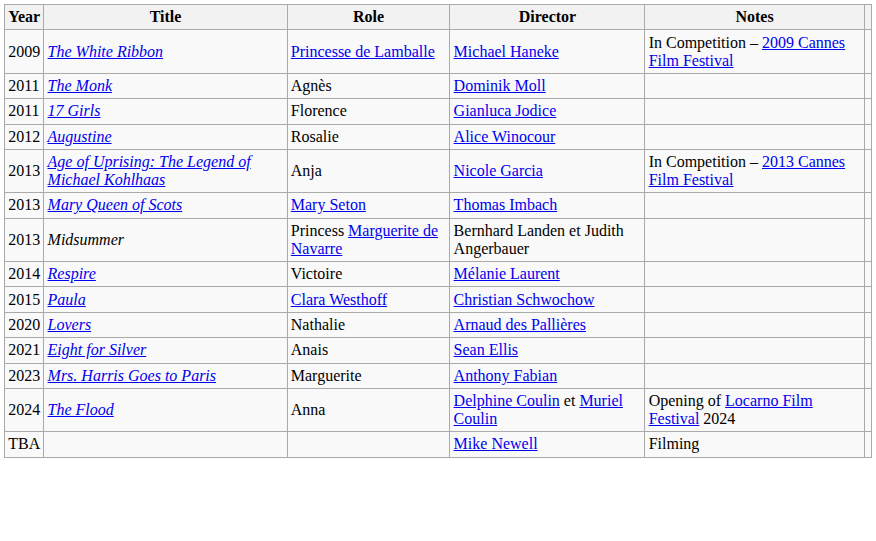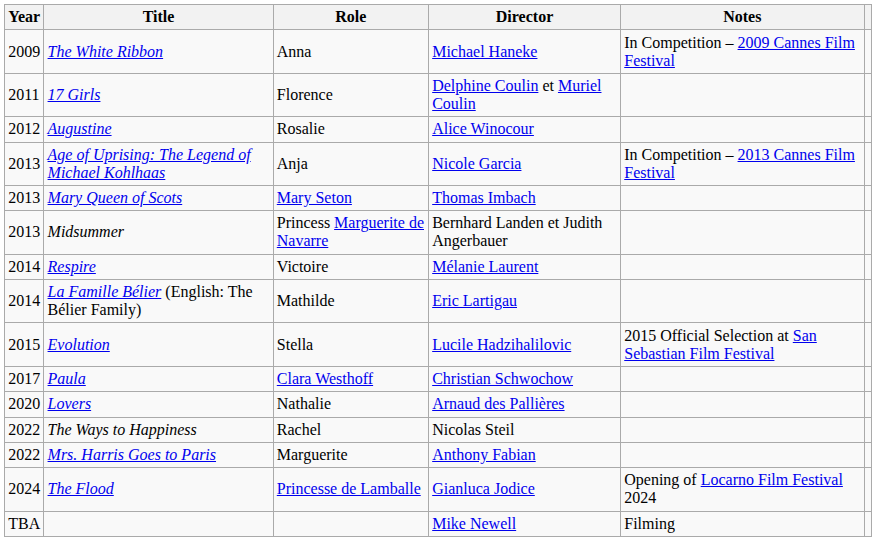 <table class="wikitable sortable">
 <tr>
 <th scope="col">Year</th>
 <th scope="col">Title</th>
 <th scope="col">Role</th>
 <th scope="col">Director</th>
 <th scope="col" class="unsortable">Notes</th>
 <th scope="col" class="unsortable"></th>
 </tr>
 <tr>
 <td>2009</td>
 <td><em><a href='#'>The White Ribbon</a></em></td>
-<td><a href='#'>Princesse de Lamballe</a></td>
+<td>Anna</td>
 <td><a href='#'>Michael Haneke</a></td>
 <td>In Competition – <a href='#'>2009 Cannes Film Festival</a></td>
 <td></td>
 </tr>
 <tr>
 <td>2011</td>
-<td><em><a href='#'>The Monk</a></em></td>
-<td>Agnès</td>
-<td><a href='#'>Dominik Moll</a></td>
-<td></td>
-<td></td>
-</tr>
-<tr>
-<td>2011</td>
 <td><em><a href='#'>17 Girls</a></em></td>
 <td>Florence</td>
-<td><a href='#'>Gianluca Jodice</a></td>
+<td><a href='#'>Delphine Coulin</a> et <a href='#'>Muriel Coulin</a></td>
 <td></td>
 <td></td>
 </tr>
 <tr>
 <td>2012</td>
 <td><a href='#'><em>Augustine</em></a></td>
 <td>Rosalie</td>
 <td><a href='#'>Alice Winocour</a></td>
 <td></td>
 <td></td>
 </tr>
 <tr>
 <td>2013</td>
 <td><em><a href='#'>Age of Uprising: The Legend of Michael Kohlhaas</a></em></td>
 <td>Anja</td>
 <td><a href='#'>Nicole Garcia</a></td>
 <td>In Competition – <a href='#'>2013 Cannes Film Festival</a></td>
 <td></td>
 </tr>
 <tr>
 <td>2013</td>
 <td><em><a href='#'>Mary Queen of Scots</a></em></td>
 <td><a href='#'>Mary Seton</a></td>
 <td><a href='#'>Thomas Imbach</a></td>
 <td></td>
 <td></td>
 </tr>
 <tr>
 <td>2013</td>
 <td><em>Midsummer</em></td>
 <td>Princess <a href='#'>Marguerite de Navarre</a></td>
 <td>Bernhard Landen et Judith Angerbauer</td>
 <td></td>
 <td></td>
 </tr>
 <tr>
 <td>2014</td>
 <td><em><a href='#'>Respire</a></em></td>
 <td>Victoire</td>
 <td><a href='#'>Mélanie Laurent</a></td>
 <td></td>
 <td></td>
 </tr>
 <tr>
+<td>2014</td>
+<td><em><a href='#'>La Famille Bélier</a></em> (English: The Bélier Family)</td>
+<td>Mathilde</td>
+<td><a href='#'>Eric Lartigau</a></td>
+<td></td>
+<td></td>
+</tr>
+<tr>
 <td>2015</td>
+<td><em><a href='#'>Evolution</a></em></td>
+<td>Stella</td>
+<td><a href='#'>Lucile Hadzihalilovic</a></td>
+<td>2015 Official Selection at <a href='#'>San Sebastian Film Festival</a></td>
+<td></td>
+</tr>
+<tr>
+<td>2017</td>
 <td><em><a href='#'>Paula</a></em></td>
 <td><a href='#'>Clara Westhoff</a></td>
 <td><a href='#'>Christian Schwochow</a></td>
 <td></td>
 <td></td>
 </tr>
 <tr>
 <td>2020</td>
 <td><em><a href='#'>Lovers</a></em></td>
 <td>Nathalie</td>
 <td><a href='#'>Arnaud des Pallières</a></td>
 <td></td>
 <td></td>
 </tr>
 <tr>
-<td>2021</td>
-<td><em><a href='#'>Eight for Silver</a></em></td>
-<td>Anais</td>
-<td><a href='#'>Sean Ellis</a></td>
+<td>2022</td>
+<td><em>The Ways to Happiness</em></td>
+<td>Rachel</td>
+<td>Nicolas Steil</td>
 <td></td>
 <td></td>
 </tr>
 <tr>
-<td>2023</td>
+<td>2022</td>
 <td><em><a href='#'>Mrs. Harris Goes to Paris</a></em></td>
 <td>Marguerite</td>
 <td><a href='#'>Anthony Fabian</a></td>
 <td></td>
 <td></td>
 </tr>
 <tr>
 <td>2024</td>
 <td><em><a href='#'>The Flood</a></em></td>
-<td>Anna</td>
-<td><a href='#'>Delphine Coulin</a> et <a href='#'>Muriel Coulin</a></td>
+<td><a href='#'>Princesse de Lamballe</a></td>
+<td><a href='#'>Gianluca Jodice</a></td>
 <td>Opening of <a href='#'>Locarno Film Festival</a> 2024</td>
 <td></td>
 </tr>
 <tr>
 <td>TBA</td>
 <td></td>
 <td></td>
 <td><a href='#'>Mike Newell</a></td>
 <td>Filming</td>
 <td></td>
 </tr>
 </table>
